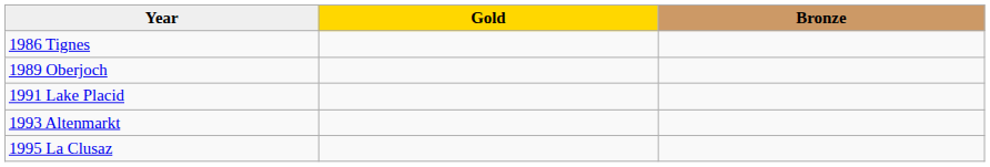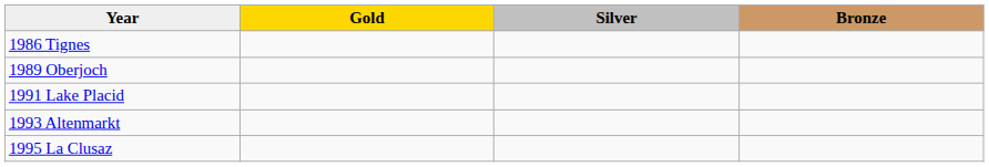 <table class="wikitable sortable" style="width:950px;">
 <tr>
 <th style="width:24%; background:#efefef;">Year</th>
 <th style="width:26%; background:gold">Gold</th>
+<th style="width:25%; background:silver">Silver</th>
 <th style="width:25%; background:#CC9966">Bronze</th>
 </tr>
 <tr>
 <td><a href='#'>1986 Tignes</a></td>
+<td></td>
 <td></td>
 <td></td>
 </tr>
 <tr>
 <td><a href='#'>1989 Oberjoch</a></td>
 <td></td>
 <td></td>
+<td></td>
 </tr>
 <tr>
 <td><a href='#'>1991 Lake Placid</a></td>
+<td></td>
 <td></td>
 <td></td>
 </tr>
 <tr>
 <td><a href='#'>1993 Altenmarkt</a></td>
 <td></td>
 <td></td>
+<td></td>
 </tr>
 <tr>
 <td><a href='#'>1995 La Clusaz</a></td>
 <td></td>
 <td></td>
+<td></td>
 </tr>
 </table>
